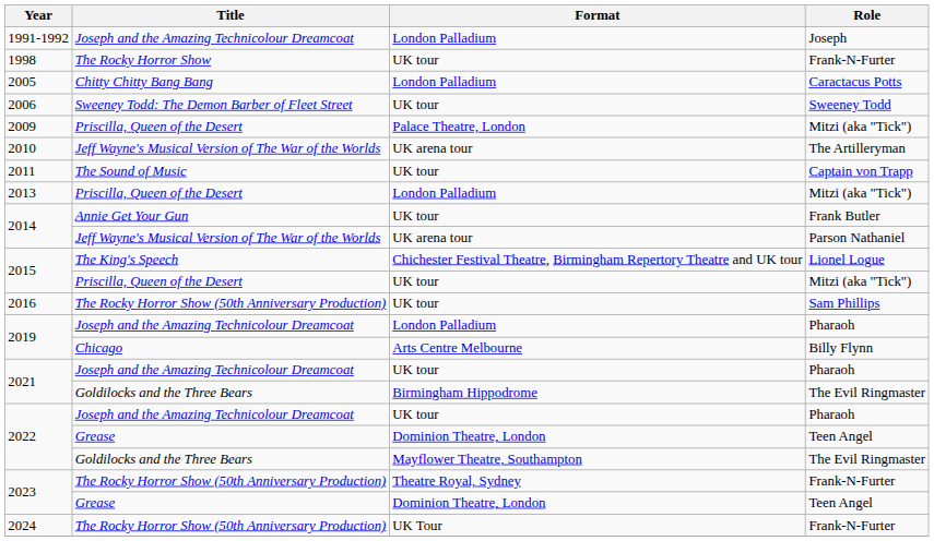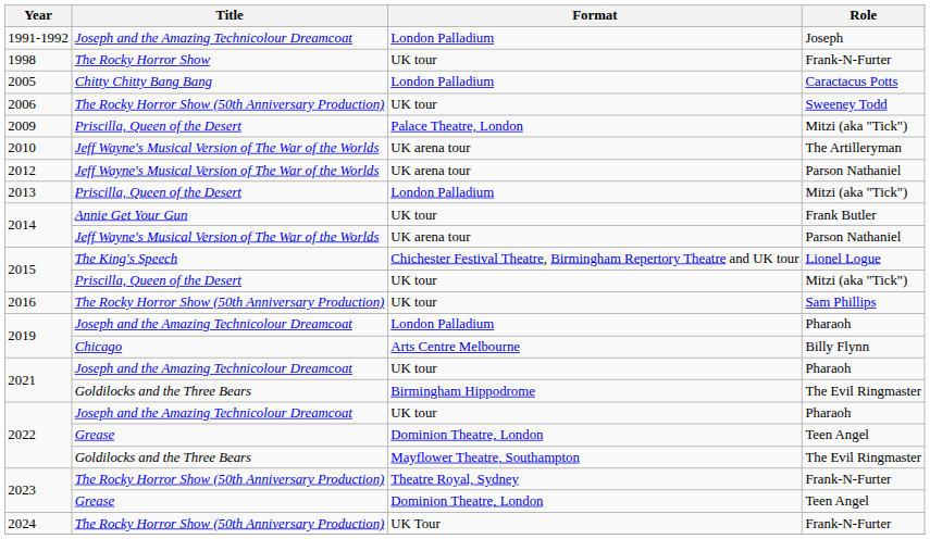 <table class="wikitable">
 <tr>
 <th>Year</th>
 <th>Title</th>
 <th>Format</th>
 <th>Role</th>
 </tr>
 <tr>
 <td>1991-1992</td>
 <td><em><a href='#'>Joseph and the Amazing Technicolour Dreamcoat</a></em></td>
 <td><a href='#'>London Palladium</a></td>
 <td>Joseph</td>
 </tr>
 <tr>
 <td>1998</td>
 <td><em><a href='#'>The Rocky Horror Show</a></em></td>
 <td>UK tour</td>
 <td>Frank-N-Furter</td>
 </tr>
 <tr>
 <td>2005</td>
 <td><a href='#'><em>Chitty Chitty Bang Bang</em></a></td>
 <td><a href='#'>London Palladium</a></td>
 <td><a href='#'>Caractacus Potts</a></td>
 </tr>
 <tr>
 <td>2006</td>
-<td><em><a href='#'>Sweeney Todd: The Demon Barber of Fleet Street</a></em></td>
+<td><em><a href='#'>The Rocky Horror Show (50th Anniversary Production)</a></em></td>
 <td>UK tour</td>
 <td><a href='#'>Sweeney Todd</a></td>
 </tr>
 <tr>
 <td>2009</td>
 <td><a href='#'><em>Priscilla, Queen of the Desert</em></a></td>
 <td><a href='#'>Palace Theatre, London</a></td>
 <td>Mitzi (aka "Tick")</td>
 </tr>
 <tr>
 <td>2010</td>
 <td><em><a href='#'>Jeff Wayne's Musical Version of The War of the Worlds</a></em></td>
 <td>UK arena tour</td>
 <td>The Artilleryman</td>
 </tr>
 <tr>
-<td>2011</td>
-<td><em><a href='#'>The Sound of Music</a></em></td>
-<td>UK tour</td>
-<td><a href='#'>Captain von Trapp</a></td>
+<td>2012</td>
+<td><em><a href='#'>Jeff Wayne's Musical Version of The War of the Worlds</a></em></td>
+<td>UK arena tour</td>
+<td>Parson Nathaniel</td>
 </tr>
 <tr>
 <td>2013</td>
 <td><a href='#'><em>Priscilla, Queen of the Desert</em></a></td>
 <td><a href='#'>London Palladium</a></td>
 <td>Mitzi (aka "Tick")</td>
 </tr>
 <tr>
 <td rowspan="2">2014</td>
 <td><a href='#'><em>Annie Get Your Gun</em></a></td>
 <td>UK tour</td>
 <td>Frank Butler</td>
 </tr>
 <tr>
 <td><em><a href='#'>Jeff Wayne's Musical Version of The War of the Worlds</a></em></td>
 <td>UK arena tour</td>
 <td>Parson Nathaniel</td>
 </tr>
 <tr>
 <td rowspan="2">2015</td>
 <td><a href='#'><em>The King's Speech</em></a></td>
 <td><a href='#'>Chichester Festival Theatre</a>, <a href='#'>Birmingham Repertory Theatre</a> and UK tour</td>
 <td><a href='#'>Lionel Logue</a></td>
 </tr>
 <tr>
 <td><a href='#'><em>Priscilla, Queen of the Desert</em></a></td>
 <td>UK tour</td>
 <td>Mitzi (aka "Tick")</td>
 </tr>
 <tr>
 <td>2016</td>
 <td><em><a href='#'>The Rocky Horror Show (50th Anniversary Production)</a></em></td>
 <td>UK tour</td>
 <td><a href='#'>Sam Phillips</a></td>
 </tr>
 <tr>
 <td rowspan="2">2019</td>
 <td><em><a href='#'>Joseph and the Amazing Technicolour Dreamcoat</a></em></td>
 <td><a href='#'>London Palladium</a></td>
 <td>Pharaoh</td>
 </tr>
 <tr>
 <td><a href='#'><em>Chicago</em></a></td>
 <td><a href='#'>Arts Centre Melbourne</a></td>
 <td>Billy Flynn</td>
 </tr>
 <tr>
 <td rowspan="2">2021</td>
 <td><em><a href='#'>Joseph and the Amazing Technicolour Dreamcoat</a></em></td>
 <td>UK tour</td>
 <td>Pharaoh</td>
 </tr>
 <tr>
 <td><em>Goldilocks and the Three Bears</em></td>
 <td><a href='#'>Birmingham Hippodrome</a></td>
 <td>The Evil Ringmaster</td>
 </tr>
 <tr>
 <td rowspan="3">2022</td>
 <td><em><a href='#'>Joseph and the Amazing Technicolour Dreamcoat</a></em></td>
 <td>UK tour</td>
 <td>Pharaoh</td>
 </tr>
 <tr>
 <td><em><a href='#'>Grease</a></em></td>
 <td><a href='#'>Dominion Theatre, London</a></td>
 <td>Teen Angel</td>
 </tr>
 <tr>
 <td><em>Goldilocks and the Three Bears</em></td>
 <td><a href='#'>Mayflower Theatre, Southampton</a></td>
 <td>The Evil Ringmaster</td>
 </tr>
 <tr>
 <td rowspan=2>2023</td>
 <td><em><a href='#'>The Rocky Horror Show (50th Anniversary Production)</a></em></td>
 <td><a href='#'>Theatre Royal, Sydney</a></td>
 <td>Frank-N-Furter</td>
 </tr>
 <tr>
 <td><em><a href='#'>Grease</a></em></td>
 <td><a href='#'>Dominion Theatre, London</a></td>
 <td>Teen Angel</td>
 </tr>
 <tr>
 <td>2024</td>
 <td><em><a href='#'>The Rocky Horror Show (50th Anniversary Production)</a></em></td>
 <td>UK Tour</td>
 <td>Frank-N-Furter</td>
 </tr>
 <tr>
 </tr>
 </table>
